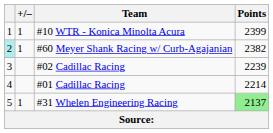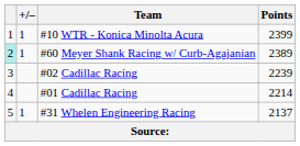 <table class="wikitable" style="font-size: 95%;">
 <tr>
 <th scope="col"></th>
 <th scope="col">+/–</th>
 <th scope="col">Team</th>
 <th scope="col">Points</th>
 </tr>
 <tr>
 <td align=center>1</td>
 <td align="left"> 1</td>
 <td> #10 <a href='#'>WTR - Konica Minolta Acura</a></td>
 <td align=right>2399</td>
 </tr>
 <tr>
 <td align=center style="background: paleturquoise;">2</td>
 <td align="left"> 1</td>
 <td> #60 <a href='#'>Meyer Shank Racing w/ Curb-Agajanian</a></td>
-<td align=right>2382</td>
+<td align=right>2389</td>
 </tr>
 <tr>
 <td align=center>3</td>
 <td align="left"></td>
 <td> #02 <a href='#'>Cadillac Racing</a></td>
 <td align=right>2239</td>
 </tr>
 <tr>
 <td align=center>4</td>
 <td align="left"></td>
 <td> #01 <a href='#'>Cadillac Racing</a></td>
 <td align=right>2214</td>
 </tr>
 <tr>
 <td align=center>5</td>
 <td align="left"> 1</td>
 <td> #31 <a href='#'>Whelen Engineering Racing</a></td>
-<td align=right style="background: lightgreen;">2137</td>
+<td align=right>2137</td>
 </tr>
 <tr>
 <th colspan=5>Source:</th>
 </tr>
 </table>
